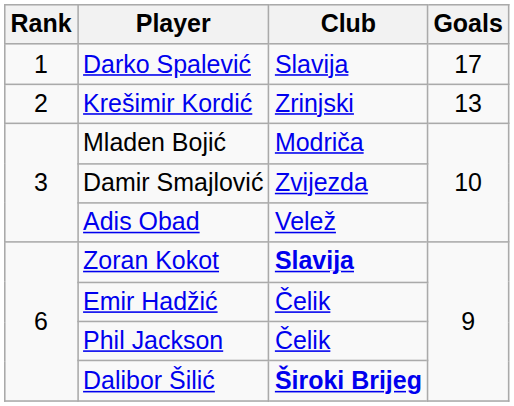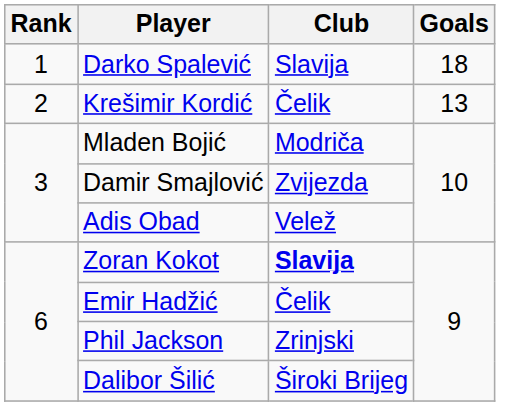 <table class="wikitable" style="text-align:center">
 <tr>
 <th>Rank</th>
 <th>Player</th>
 <th>Club</th>
 <th>Goals</th>
 </tr>
 <tr>
 <td rowspan="1">1</td>
 <td align="left"> <a href='#'>Darko Spalević</a></td>
 <td align="left"><a href='#'>Slavija</a></td>
-<td rowspan="1">17</td>
+<td rowspan="1">18</td>
 </tr>
 <tr>
 <td rowspan="1">2</td>
 <td align="left"> <a href='#'>Krešimir Kordić</a></td>
-<td align="left"><a href='#'>Zrinjski</a></td>
+<td align="left"><a href='#'>Čelik</a></td>
 <td rowspan="1">13</td>
 </tr>
 <tr>
 <td rowspan="3">3</td>
 <td align="left"> Mladen Bojić</td>
 <td align="left"><a href='#'>Modriča</a></td>
 <td rowspan="3">10</td>
 </tr>
 <tr>
 <td align="left"> Damir Smajlović</td>
 <td align="left"><a href='#'>Zvijezda</a></td>
 </tr>
 <tr>
 <td align="left"> <a href='#'>Adis Obad</a></td>
 <td align="left"><a href='#'>Velež</a></td>
 </tr>
 <tr>
 <td rowspan="4">6</td>
 <td align="left"> <a href='#'>Zoran Kokot</a></td>
 <td align="left"><strong><a href='#'>Slavija</a></strong></td>
 <td rowspan="4">9</td>
 </tr>
 <tr>
 <td align="left"> <a href='#'>Emir Hadžić</a></td>
 <td align="left"><a href='#'>Čelik</a></td>
 </tr>
 <tr>
 <td align="left"> <a href='#'>Phil Jackson</a></td>
-<td align="left"><a href='#'>Čelik</a></td>
+<td align="left"><a href='#'>Zrinjski</a></td>
 </tr>
 <tr>
 <td align="left"> <a href='#'>Dalibor Šilić</a></td>
-<td align="left"><strong><a href='#'>Široki Brijeg</a></strong></td>
+<td align="left"><a href='#'>Široki Brijeg</a></td>
 </tr>
 </table>
